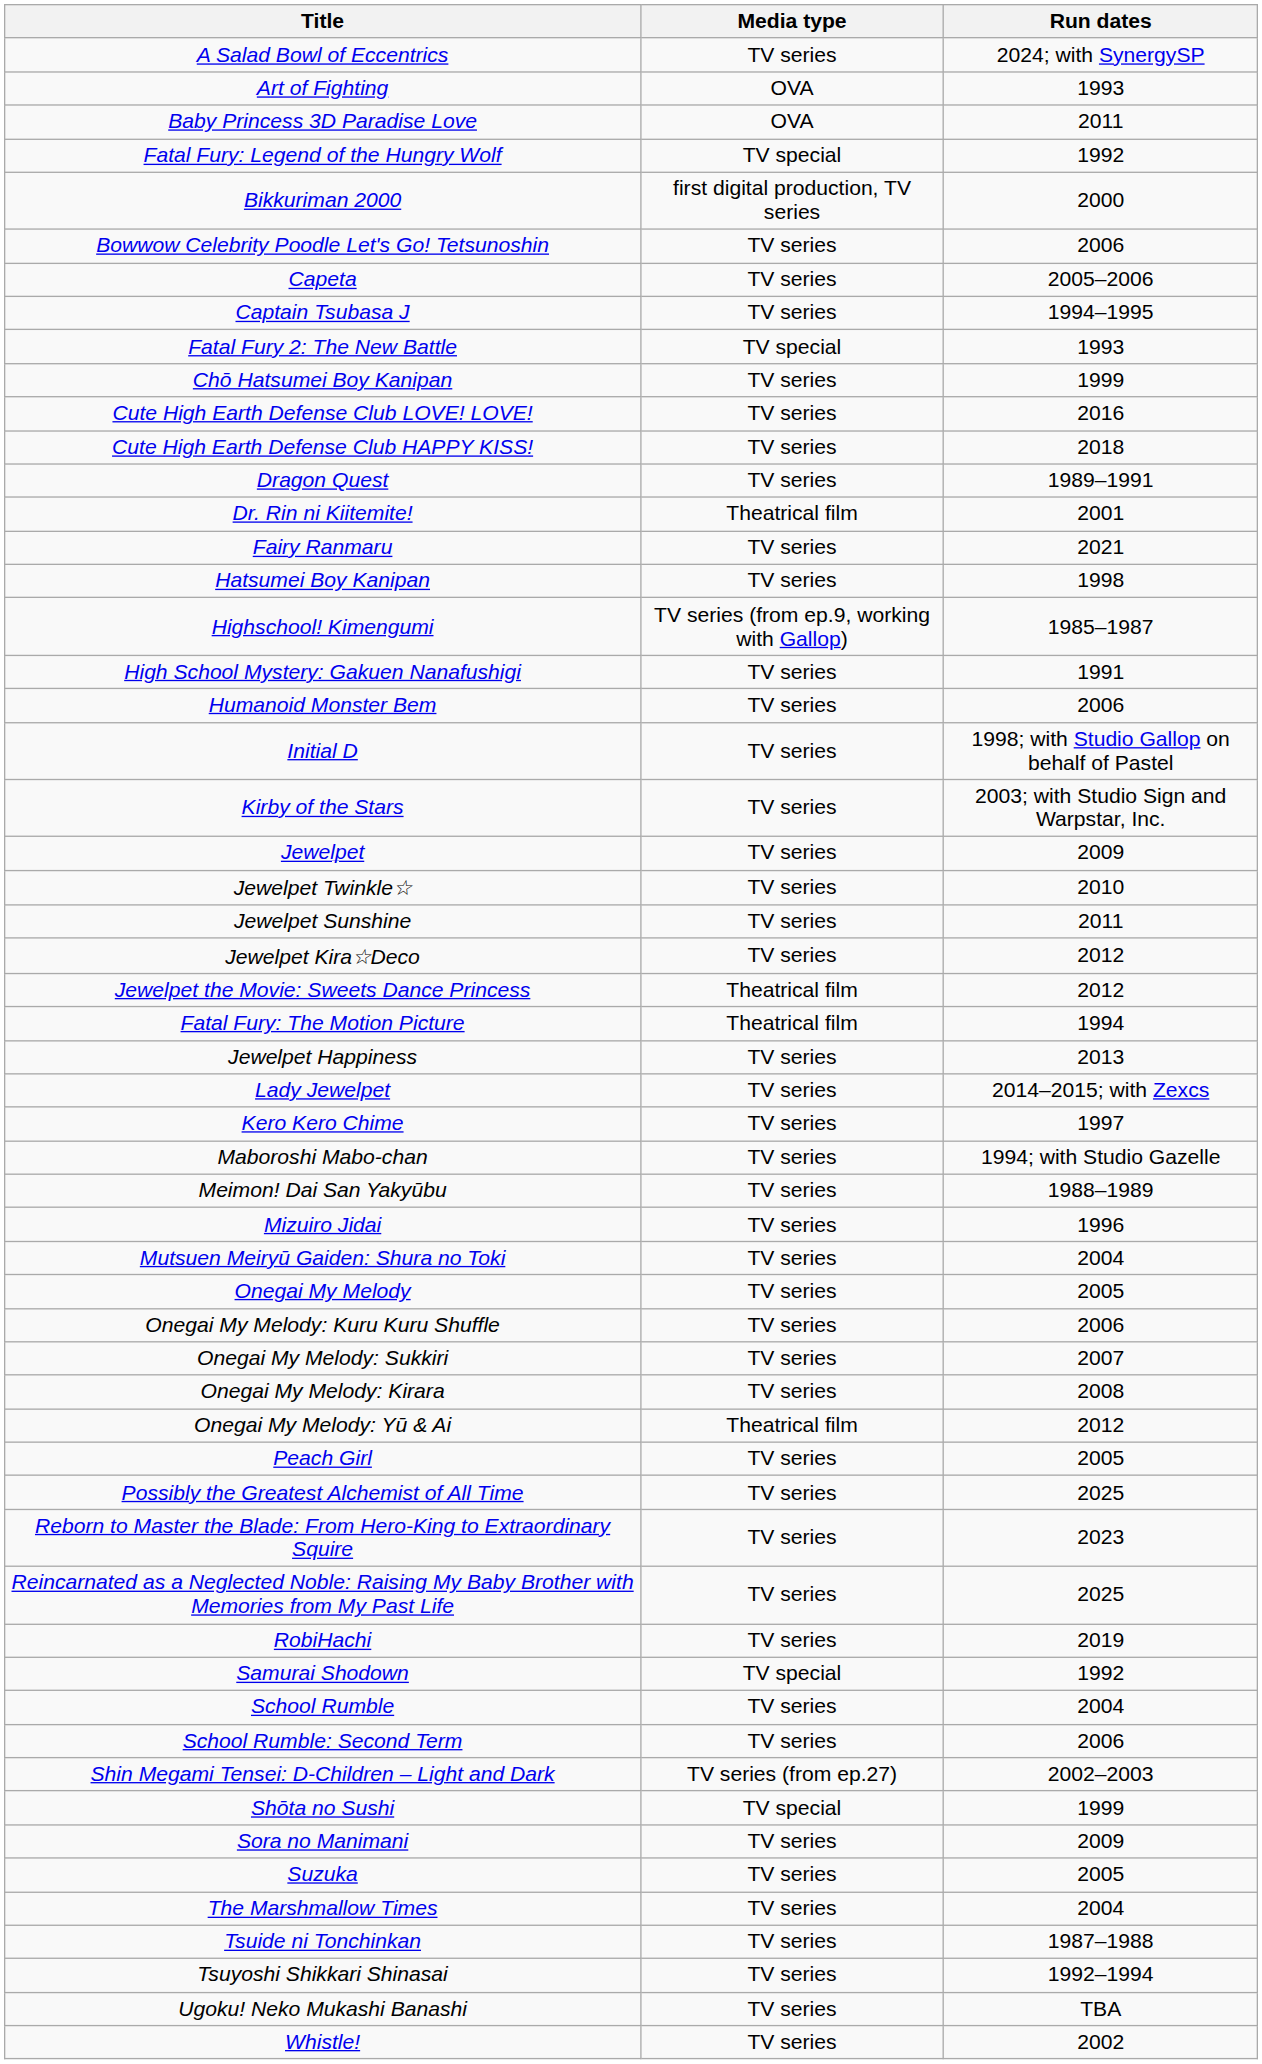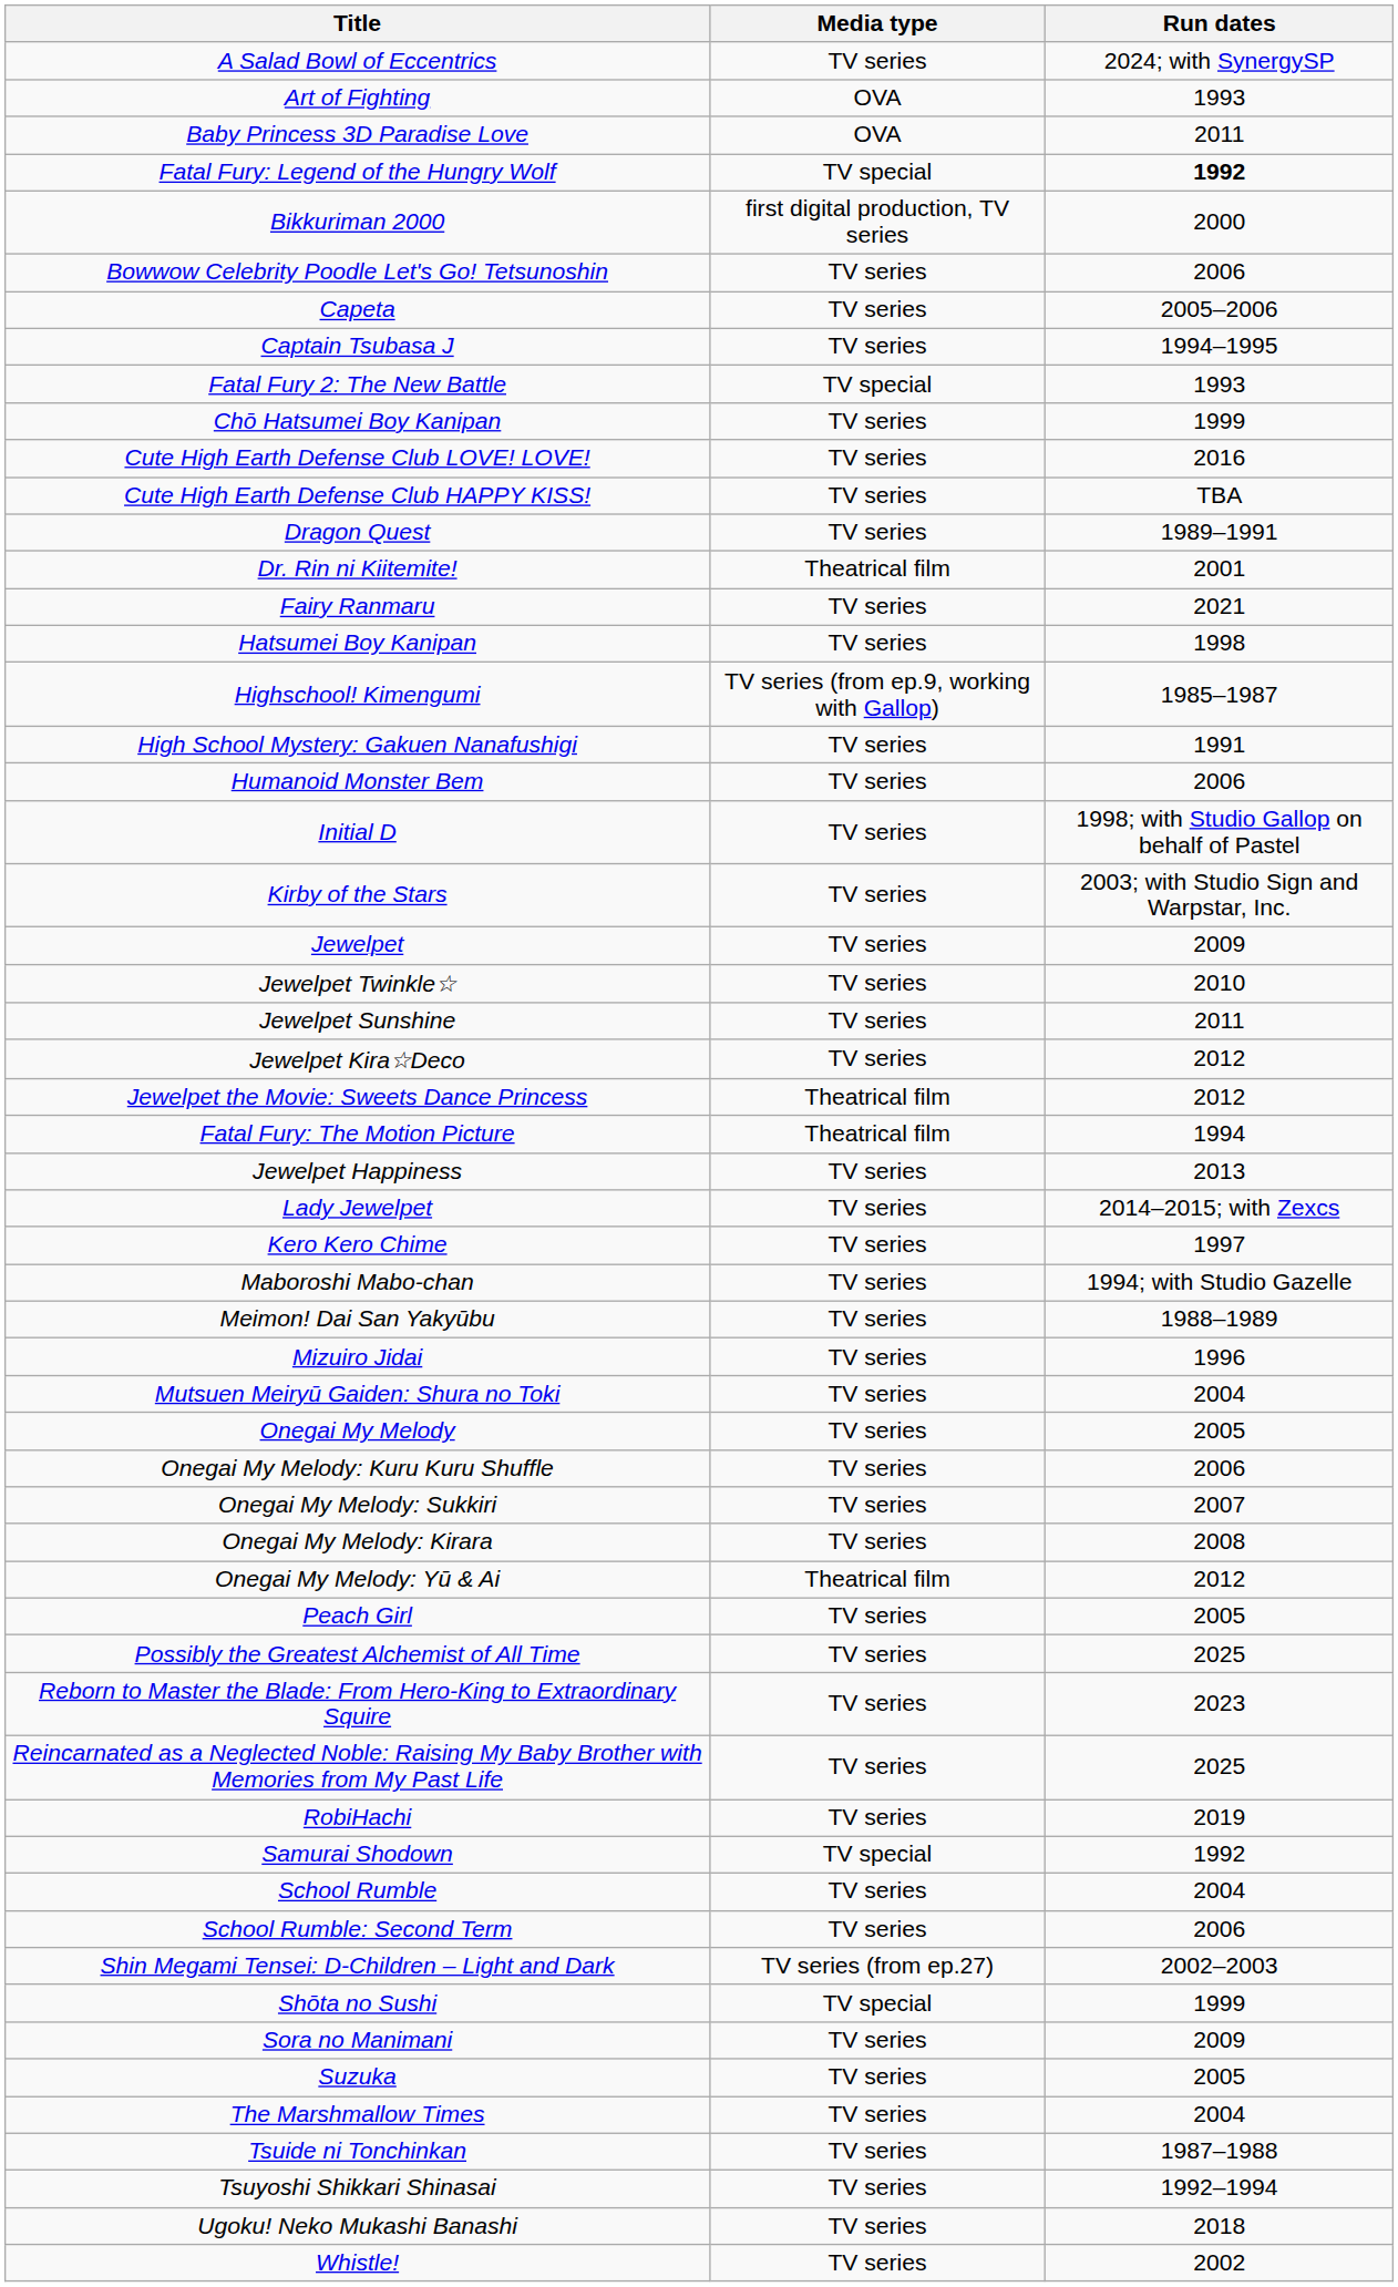 <table class="wikitable sortable" style="text-align:center; margin=auto; width:60%; ">
 <tr>
 <th scope="col">Title</th>
 <th scope="col">Media type</th>
 <th scope="col">Run dates</th>
 </tr>
 <tr>
 <td><em><a href='#'>A Salad Bowl of Eccentrics</a></em></td>
 <td>TV series</td>
 <td>2024; with <a href='#'>SynergySP</a></td>
 </tr>
 <tr>
 <td><em><a href='#'>Art of Fighting</a></em></td>
 <td>OVA</td>
 <td>1993</td>
 </tr>
 <tr>
 <td><em><a href='#'>Baby Princess 3D Paradise Love</a></em></td>
 <td>OVA</td>
 <td>2011</td>
 </tr>
 <tr>
 <td><em><a href='#'>Fatal Fury: Legend of the Hungry Wolf</a></em></td>
 <td>TV special</td>
-<td>1992</td>
+<td><strong>1992</strong></td>
 </tr>
 <tr>
 <td><em><a href='#'>Bikkuriman 2000</a></em></td>
 <td>first digital production, TV series</td>
 <td>2000</td>
 </tr>
 <tr>
 <td><em><a href='#'>Bowwow Celebrity Poodle Let's Go! Tetsunoshin</a></em></td>
 <td>TV series</td>
 <td>2006</td>
 </tr>
 <tr>
 <td><em><a href='#'>Capeta</a></em></td>
 <td>TV series</td>
 <td>2005–2006</td>
 </tr>
 <tr>
 <td><em><a href='#'>Captain Tsubasa J</a></em></td>
 <td>TV series</td>
 <td>1994–1995</td>
 </tr>
 <tr>
 <td><em><a href='#'>Fatal Fury 2: The New Battle</a></em></td>
 <td>TV special</td>
 <td>1993</td>
 </tr>
 <tr>
 <td><em><a href='#'>Chō Hatsumei Boy Kanipan</a></em></td>
 <td>TV series</td>
 <td>1999</td>
 </tr>
 <tr>
 <td><em><a href='#'>Cute High Earth Defense Club LOVE! LOVE!</a></em></td>
 <td>TV series</td>
 <td>2016</td>
 </tr>
 <tr>
 <td><em><a href='#'>Cute High Earth Defense Club HAPPY KISS!</a></em></td>
 <td>TV series</td>
-<td>2018</td>
+<td>TBA</td>
 </tr>
 <tr>
 <td><em><a href='#'>Dragon Quest</a></em></td>
 <td>TV series</td>
 <td>1989–1991</td>
 </tr>
 <tr>
 <td><em><a href='#'>Dr. Rin ni Kiitemite!</a></em></td>
 <td>Theatrical film</td>
 <td>2001</td>
 </tr>
 <tr>
 <td><em><a href='#'>Fairy Ranmaru</a></em></td>
 <td>TV series</td>
 <td>2021</td>
 </tr>
 <tr>
 <td><em><a href='#'>Hatsumei Boy Kanipan</a></em></td>
 <td>TV series</td>
 <td>1998</td>
 </tr>
 <tr>
 <td><em><a href='#'>Highschool! Kimengumi</a></em></td>
 <td>TV series (from ep.9, working with <a href='#'>Gallop</a>)</td>
 <td>1985–1987</td>
 </tr>
 <tr>
 <td><em><a href='#'>High School Mystery: Gakuen Nanafushigi</a></em></td>
 <td>TV series</td>
 <td>1991</td>
 </tr>
 <tr>
 <td><em><a href='#'>Humanoid Monster Bem</a></em></td>
 <td>TV series</td>
 <td>2006</td>
 </tr>
 <tr>
 <td><em><a href='#'>Initial D</a></em></td>
 <td>TV series</td>
 <td>1998; with <a href='#'>Studio Gallop</a> on behalf of Pastel</td>
 </tr>
 <tr>
 <td><em><a href='#'>Kirby of the Stars</a></em></td>
 <td>TV series</td>
 <td>2003; with Studio Sign and Warpstar, Inc.</td>
 </tr>
 <tr>
 <td><em><a href='#'>Jewelpet</a></em></td>
 <td>TV series</td>
 <td>2009</td>
 </tr>
 <tr>
 <td><em>Jewelpet Twinkle☆</em></td>
 <td>TV series</td>
 <td>2010</td>
 </tr>
 <tr>
 <td><em>Jewelpet Sunshine</em></td>
 <td>TV series</td>
 <td>2011</td>
 </tr>
 <tr>
 <td><em>Jewelpet Kira☆Deco</em></td>
 <td>TV series</td>
 <td>2012</td>
 </tr>
 <tr>
 <td><em><a href='#'>Jewelpet the Movie: Sweets Dance Princess</a></em></td>
 <td>Theatrical film</td>
 <td>2012</td>
 </tr>
 <tr>
 <td><em><a href='#'>Fatal Fury: The Motion Picture</a></em></td>
 <td>Theatrical film</td>
 <td>1994</td>
 </tr>
 <tr>
 <td><em>Jewelpet Happiness</em></td>
 <td>TV series</td>
 <td>2013</td>
 </tr>
 <tr>
 <td><em><a href='#'>Lady Jewelpet</a></em></td>
 <td>TV series</td>
 <td>2014–2015; with <a href='#'>Zexcs</a></td>
 </tr>
 <tr>
 <td><em><a href='#'>Kero Kero Chime</a></em></td>
 <td>TV series</td>
 <td>1997</td>
 </tr>
 <tr>
 <td><em>Maboroshi Mabo-chan</em></td>
 <td>TV series</td>
 <td>1994; with Studio Gazelle</td>
 </tr>
 <tr>
 <td><em>Meimon! Dai San Yakyūbu</em></td>
 <td>TV series</td>
 <td>1988–1989</td>
 </tr>
 <tr>
 <td><em><a href='#'>Mizuiro Jidai</a></em></td>
 <td>TV series</td>
 <td>1996</td>
 </tr>
 <tr>
 <td><em><a href='#'>Mutsuen Meiryū Gaiden: Shura no Toki</a></em></td>
 <td>TV series</td>
 <td>2004</td>
 </tr>
 <tr>
 <td><em><a href='#'>Onegai My Melody</a></em></td>
 <td>TV series</td>
 <td>2005</td>
 </tr>
 <tr>
 <td><em>Onegai My Melody: Kuru Kuru Shuffle</em></td>
 <td>TV series</td>
 <td>2006</td>
 </tr>
 <tr>
 <td><em>Onegai My Melody: Sukkiri</em></td>
 <td>TV series</td>
 <td>2007</td>
 </tr>
 <tr>
 <td><em>Onegai My Melody: Kirara</em></td>
 <td>TV series</td>
 <td>2008</td>
 </tr>
 <tr>
 <td><em>Onegai My Melody: Yū & Ai</em></td>
 <td>Theatrical film</td>
 <td>2012</td>
 </tr>
 <tr>
 <td><em><a href='#'>Peach Girl</a></em></td>
 <td>TV series</td>
 <td>2005</td>
 </tr>
 <tr>
 <td><em><a href='#'>Possibly the Greatest Alchemist of All Time</a></em></td>
 <td>TV series</td>
 <td>2025</td>
 </tr>
 <tr>
 <td><em><a href='#'>Reborn to Master the Blade: From Hero-King to Extraordinary Squire</a></em></td>
 <td>TV series</td>
 <td>2023</td>
 </tr>
 <tr>
 <td><em><a href='#'>Reincarnated as a Neglected Noble: Raising My Baby Brother with Memories from My Past Life</a></em></td>
 <td>TV series</td>
 <td>2025</td>
 </tr>
 <tr>
 <td><em><a href='#'>RobiHachi</a></em></td>
 <td>TV series</td>
 <td>2019</td>
 </tr>
 <tr>
 <td><em><a href='#'>Samurai Shodown</a></em></td>
 <td>TV special</td>
 <td>1992</td>
 </tr>
 <tr>
 <td><em><a href='#'>School Rumble</a></em></td>
 <td>TV series</td>
 <td>2004</td>
 </tr>
 <tr>
 <td><em><a href='#'>School Rumble: Second Term</a></em></td>
 <td>TV series</td>
 <td>2006</td>
 </tr>
 <tr>
 <td><em><a href='#'>Shin Megami Tensei: D-Children – Light and Dark</a></em></td>
 <td>TV series (from ep.27)</td>
 <td>2002–2003</td>
 </tr>
 <tr>
 <td><em><a href='#'>Shōta no Sushi</a></em></td>
 <td>TV special</td>
 <td>1999</td>
 </tr>
 <tr>
 <td><em><a href='#'>Sora no Manimani</a></em></td>
 <td>TV series</td>
 <td>2009</td>
 </tr>
 <tr>
 <td><em><a href='#'>Suzuka</a></em></td>
 <td>TV series</td>
 <td>2005</td>
 </tr>
 <tr>
 <td><em><a href='#'>The Marshmallow Times</a></em></td>
 <td>TV series</td>
 <td>2004</td>
 </tr>
 <tr>
 <td><em><a href='#'>Tsuide ni Tonchinkan</a></em></td>
 <td>TV series</td>
 <td>1987–1988</td>
 </tr>
 <tr>
 <td><em>Tsuyoshi Shikkari Shinasai</em></td>
 <td>TV series</td>
 <td>1992–1994</td>
 </tr>
 <tr>
 <td><em>Ugoku! Neko Mukashi Banashi</em></td>
 <td>TV series</td>
-<td>TBA</td>
+<td>2018</td>
 </tr>
 <tr>
 <td><em><a href='#'>Whistle!</a></em></td>
 <td>TV series</td>
 <td>2002</td>
 </tr>
 </table>
